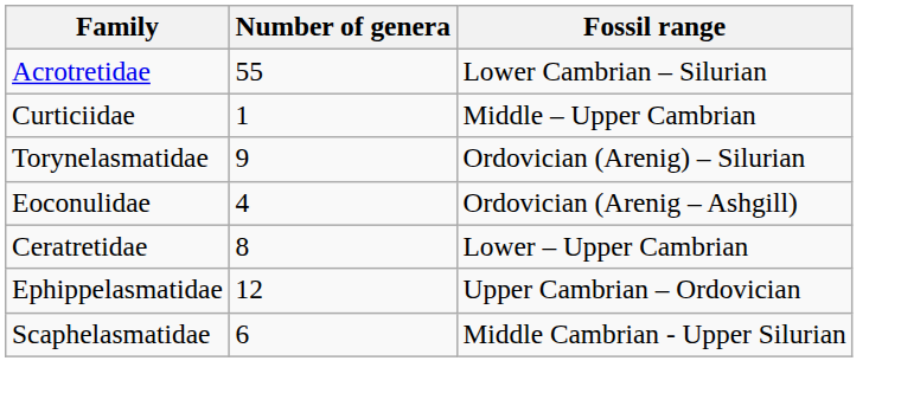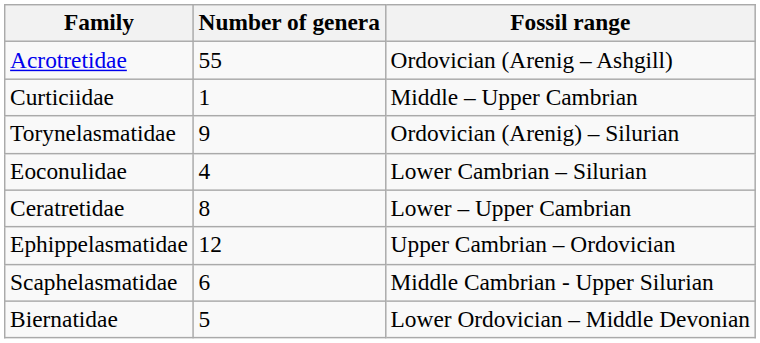 <table class=wikitable>
 <tr>
 <th>Family</th>
 <th>Number of genera</th>
 <th>Fossil range</th>
 </tr>
 <tr>
 <td><a href='#'>Acrotretidae</a></td>
 <td>55</td>
-<td>Lower Cambrian – Silurian</td>
+<td>Ordovician (Arenig – Ashgill)</td>
 </tr>
 <tr>
 <td>Curticiidae</td>
 <td>1</td>
 <td>Middle – Upper Cambrian</td>
 </tr>
 <tr>
 <td>Torynelasmatidae</td>
 <td>9</td>
 <td>Ordovician (Arenig) – Silurian</td>
 </tr>
 <tr>
 <td>Eoconulidae</td>
 <td>4</td>
-<td>Ordovician (Arenig – Ashgill)</td>
+<td>Lower Cambrian – Silurian</td>
 </tr>
 <tr>
 <td>Ceratretidae</td>
 <td>8</td>
 <td>Lower – Upper Cambrian</td>
 </tr>
 <tr>
 <td>Ephippelasmatidae</td>
 <td>12</td>
 <td>Upper Cambrian – Ordovician</td>
 </tr>
 <tr>
 <td>Scaphelasmatidae</td>
 <td>6</td>
 <td>Middle Cambrian - Upper Silurian</td>
 </tr>
+<tr>
+<td>Biernatidae</td>
+<td>5</td>
+<td>Lower Ordovician – Middle Devonian</td>
+</tr>
 </table>
